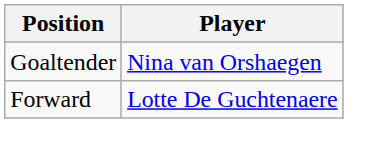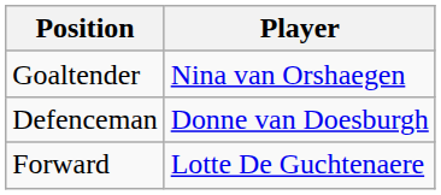 <table class="wikitable">
 <tr>
 <th>Position</th>
 <th>Player</th>
 </tr>
 <tr>
 <td>Goaltender</td>
 <td> <a href='#'>Nina van Orshaegen</a></td>
 </tr>
 <tr>
+<td>Defenceman</td>
+<td> <a href='#'>Donne van Doesburgh</a></td>
+</tr>
+<tr>
 <td>Forward</td>
 <td> <a href='#'>Lotte De Guchtenaere</a></td>
 </tr>
 </table>
